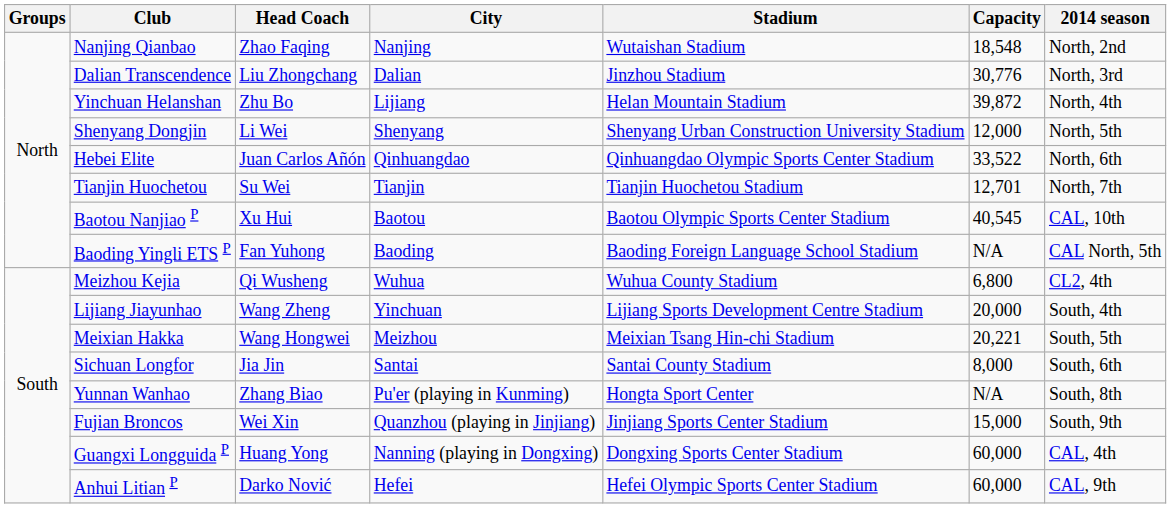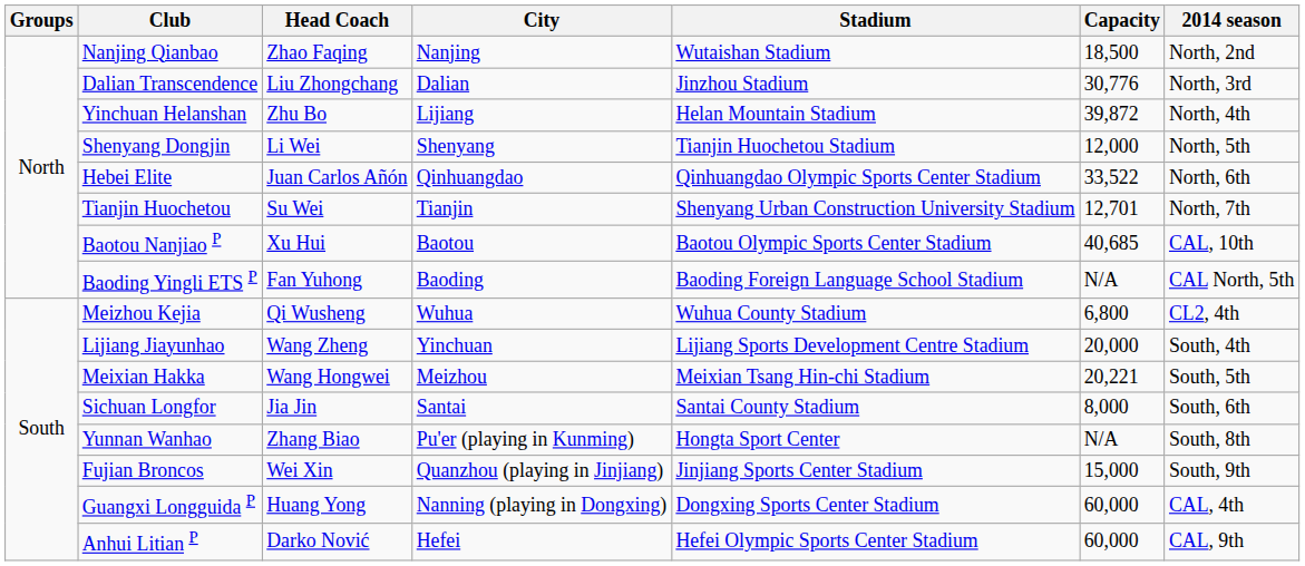 <table class="wikitable">
 <tr>
 <th>Groups</th>
 <th>Club</th>
 <th>Head Coach</th>
 <th>City</th>
 <th>Stadium</th>
 <th>Capacity</th>
 <th>2014 season</th>
 </tr>
 <tr>
 <td rowspan="8" style="text-align:center;">North</td>
 <td><a href='#'>Nanjing Qianbao</a></td>
 <td> <a href='#'>Zhao Faqing</a></td>
 <td><a href='#'>Nanjing</a></td>
 <td><a href='#'>Wutaishan Stadium</a></td>
-<td>18,548</td>
+<td>18,500</td>
 <td>North, 2nd</td>
 </tr>
 <tr>
 <td><a href='#'>Dalian Transcendence</a></td>
 <td> <a href='#'>Liu Zhongchang</a></td>
 <td><a href='#'>Dalian</a></td>
 <td><a href='#'>Jinzhou Stadium</a></td>
 <td>30,776</td>
 <td>North, 3rd</td>
 </tr>
 <tr>
 <td><a href='#'>Yinchuan Helanshan</a></td>
 <td> <a href='#'>Zhu Bo</a></td>
 <td><a href='#'>Lijiang</a></td>
 <td><a href='#'>Helan Mountain Stadium</a></td>
 <td>39,872</td>
 <td>North, 4th</td>
 </tr>
 <tr>
 <td><a href='#'>Shenyang Dongjin</a></td>
 <td> <a href='#'>Li Wei</a></td>
 <td><a href='#'>Shenyang</a></td>
-<td><a href='#'>Shenyang Urban Construction University Stadium</a></td>
+<td><a href='#'>Tianjin Huochetou Stadium</a></td>
 <td>12,000</td>
 <td>North, 5th</td>
 </tr>
 <tr>
 <td><a href='#'>Hebei Elite</a></td>
 <td> <a href='#'>Juan Carlos Añón</a></td>
 <td><a href='#'>Qinhuangdao</a></td>
 <td><a href='#'>Qinhuangdao Olympic Sports Center Stadium</a></td>
 <td>33,522</td>
 <td>North, 6th</td>
 </tr>
 <tr>
 <td><a href='#'>Tianjin Huochetou</a></td>
 <td> <a href='#'>Su Wei</a></td>
 <td><a href='#'>Tianjin</a></td>
-<td><a href='#'>Tianjin Huochetou Stadium</a></td>
+<td><a href='#'>Shenyang Urban Construction University Stadium</a></td>
 <td>12,701</td>
 <td>North, 7th</td>
 </tr>
 <tr>
 <td><a href='#'>Baotou Nanjiao</a> <sup><a href='#'>P</a></sup></td>
 <td> <a href='#'>Xu Hui</a></td>
 <td><a href='#'>Baotou</a></td>
 <td><a href='#'>Baotou Olympic Sports Center Stadium</a></td>
-<td>40,545</td>
+<td>40,685</td>
 <td><a href='#'>CAL</a>, 10th</td>
 </tr>
 <tr>
 <td><a href='#'>Baoding Yingli ETS</a> <sup><a href='#'>P</a></sup></td>
 <td> <a href='#'>Fan Yuhong</a></td>
 <td><a href='#'>Baoding</a></td>
 <td><a href='#'>Baoding Foreign Language School Stadium</a></td>
 <td>N/A</td>
 <td><a href='#'>CAL</a> North, 5th</td>
 </tr>
 <tr>
 <td rowspan="8" style="text-align:center;">South</td>
 <td><a href='#'>Meizhou Kejia</a></td>
 <td> <a href='#'>Qi Wusheng</a></td>
 <td><a href='#'>Wuhua</a></td>
 <td><a href='#'>Wuhua County Stadium</a></td>
 <td>6,800</td>
 <td><a href='#'>CL2</a>, 4th</td>
 </tr>
 <tr>
 <td><a href='#'>Lijiang Jiayunhao</a></td>
 <td> <a href='#'>Wang Zheng</a></td>
 <td><a href='#'>Yinchuan</a></td>
 <td><a href='#'>Lijiang Sports Development Centre Stadium</a></td>
 <td>20,000</td>
 <td>South, 4th</td>
 </tr>
 <tr>
 <td><a href='#'>Meixian Hakka</a></td>
 <td> <a href='#'>Wang Hongwei</a></td>
 <td><a href='#'>Meizhou</a></td>
 <td><a href='#'>Meixian Tsang Hin-chi Stadium</a></td>
 <td>20,221</td>
 <td>South, 5th</td>
 </tr>
 <tr>
 <td><a href='#'>Sichuan Longfor</a></td>
 <td> <a href='#'>Jia Jin</a></td>
 <td><a href='#'>Santai</a></td>
 <td><a href='#'>Santai County Stadium</a></td>
 <td>8,000</td>
 <td>South, 6th</td>
 </tr>
 <tr>
 <td><a href='#'>Yunnan Wanhao</a></td>
 <td> <a href='#'>Zhang Biao</a></td>
 <td><a href='#'>Pu'er</a> (playing in <a href='#'>Kunming</a>)</td>
 <td><a href='#'>Hongta Sport Center</a></td>
 <td>N/A</td>
 <td>South, 8th</td>
 </tr>
 <tr>
 <td><a href='#'>Fujian Broncos</a></td>
 <td> <a href='#'>Wei Xin</a></td>
 <td><a href='#'>Quanzhou</a> (playing in <a href='#'>Jinjiang</a>)</td>
 <td><a href='#'>Jinjiang Sports Center Stadium</a></td>
 <td>15,000</td>
 <td>South, 9th</td>
 </tr>
 <tr>
 <td><a href='#'>Guangxi Longguida</a> <sup><a href='#'>P</a></sup></td>
 <td> <a href='#'>Huang Yong</a></td>
 <td><a href='#'>Nanning</a> (playing in <a href='#'>Dongxing</a>)</td>
 <td><a href='#'>Dongxing Sports Center Stadium</a></td>
 <td>60,000</td>
 <td><a href='#'>CAL</a>, 4th</td>
 </tr>
 <tr>
 <td><a href='#'>Anhui Litian</a> <sup><a href='#'>P</a></sup></td>
 <td> <a href='#'>Darko Nović</a></td>
 <td><a href='#'>Hefei</a></td>
 <td><a href='#'>Hefei Olympic Sports Center Stadium</a></td>
 <td>60,000</td>
 <td><a href='#'>CAL</a>, 9th</td>
 </tr>
 </table>
